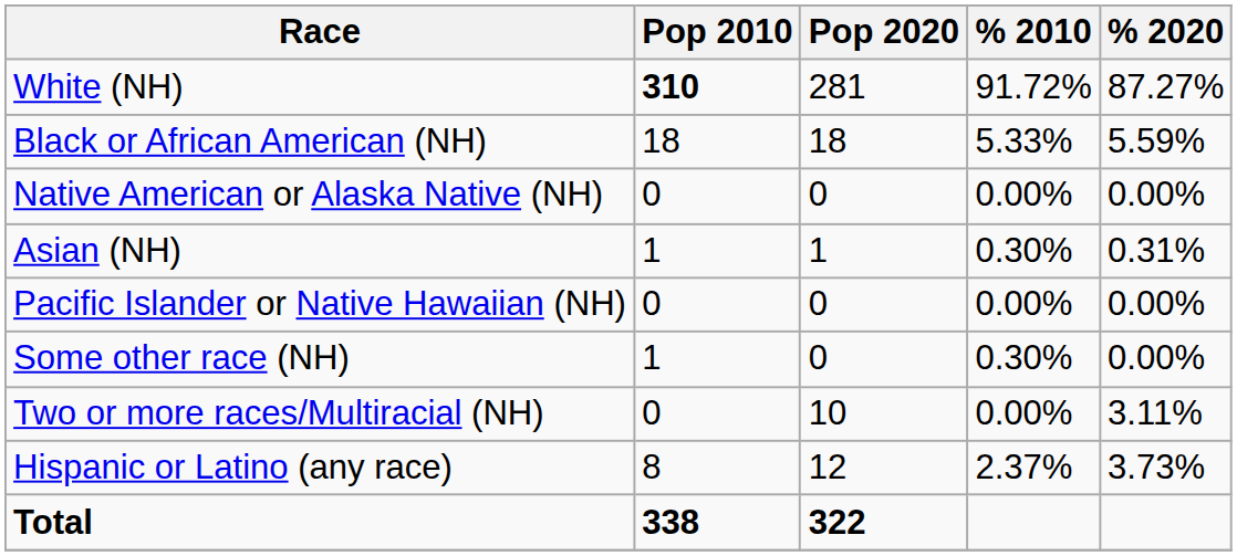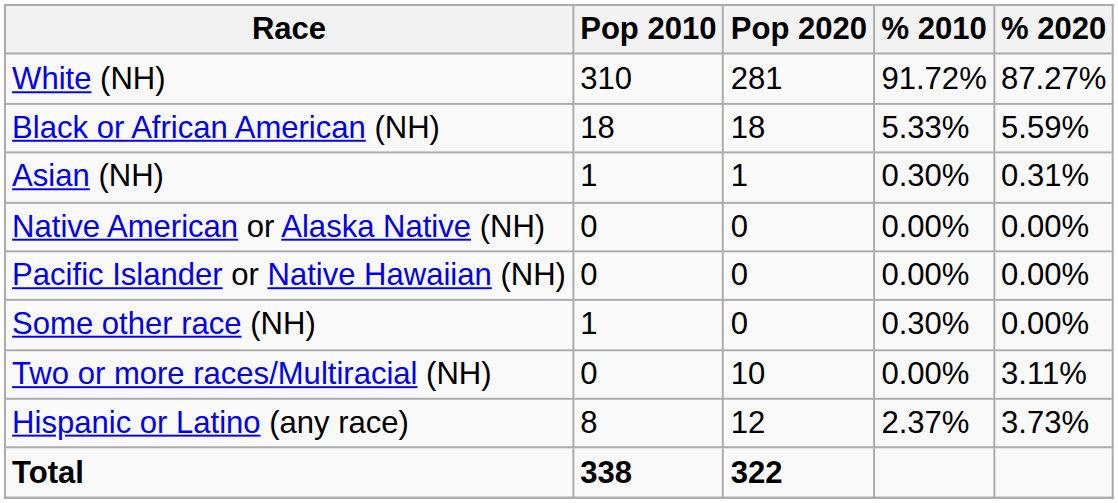 <table class="wikitable">
 <tr>
 <th>Race</th>
 <th>Pop 2010</th>
 <th>Pop 2020</th>
 <th>% 2010</th>
 <th>% 2020</th>
 </tr>
 <tr>
 <td><a href='#'>White</a> (NH)</td>
-<td><strong>310</strong></td>
+<td>310</td>
 <td>281</td>
 <td>91.72%</td>
 <td>87.27%</td>
 </tr>
 <tr>
 <td><a href='#'>Black or African American</a> (NH)</td>
 <td>18</td>
 <td>18</td>
 <td>5.33%</td>
 <td>5.59%</td>
 </tr>
 <tr>
+<td><a href='#'>Asian</a> (NH)</td>
+<td>1</td>
+<td>1</td>
+<td>0.30%</td>
+<td>0.31%</td>
+</tr>
+<tr>
 <td><a href='#'>Native American</a> or <a href='#'>Alaska Native</a> (NH)</td>
 <td>0</td>
 <td>0</td>
 <td>0.00%</td>
 <td>0.00%</td>
-</tr>
-<tr>
-<td><a href='#'>Asian</a> (NH)</td>
-<td>1</td>
-<td>1</td>
-<td>0.30%</td>
-<td>0.31%</td>
 </tr>
 <tr>
 <td><a href='#'>Pacific Islander</a> or <a href='#'>Native Hawaiian</a> (NH)</td>
 <td>0</td>
 <td>0</td>
 <td>0.00%</td>
 <td>0.00%</td>
 </tr>
 <tr>
 <td><a href='#'>Some other race</a> (NH)</td>
 <td>1</td>
 <td>0</td>
 <td>0.30%</td>
 <td>0.00%</td>
 </tr>
 <tr>
 <td><a href='#'>Two or more races/Multiracial</a> (NH)</td>
 <td>0</td>
 <td>10</td>
 <td>0.00%</td>
 <td>3.11%</td>
 </tr>
 <tr>
 <td><a href='#'>Hispanic or Latino</a> (any race)</td>
 <td>8</td>
 <td>12</td>
 <td>2.37%</td>
 <td>3.73%</td>
 </tr>
 <tr>
 <td><strong>Total</strong></td>
 <td><strong>338</strong></td>
 <td><strong>322</strong></td>
 <td></td>
 <td></td>
 </tr>
 <tr>
 </tr>
 </table>
